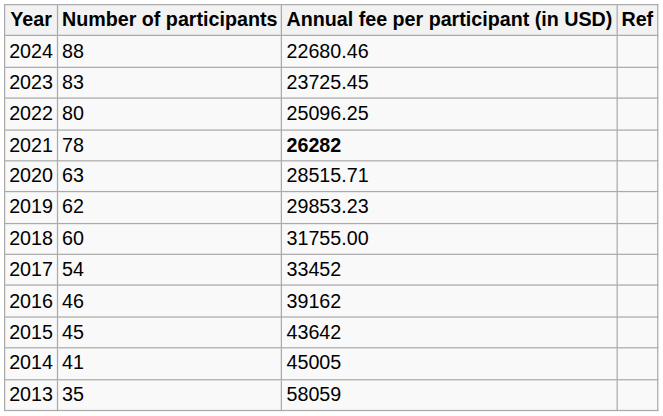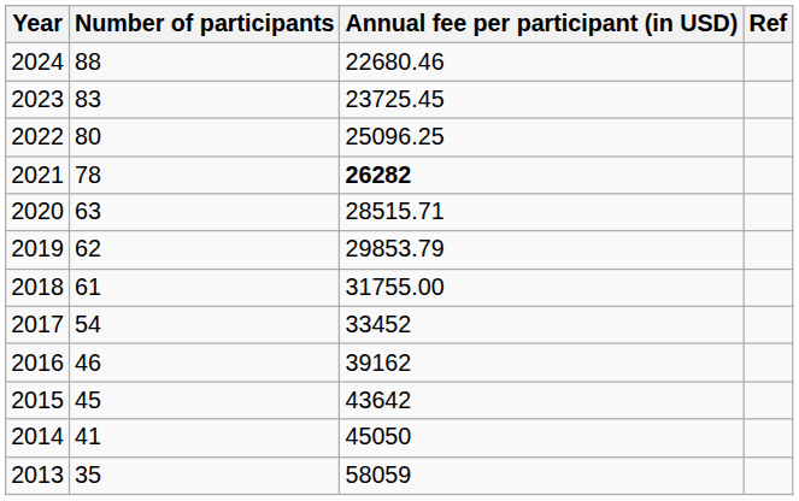 <table class="wikitable">
 <tr>
 <th>Year</th>
 <th>Number of participants</th>
 <th>Annual fee per participant (in USD)</th>
 <th>Ref</th>
 </tr>
 <tr>
 <td>2024</td>
 <td>88</td>
 <td>22680.46</td>
 <td></td>
 </tr>
 <tr>
 <td>2023</td>
 <td>83</td>
 <td>23725.45</td>
 <td></td>
 </tr>
 <tr>
 <td>2022</td>
 <td>80</td>
 <td>25096.25</td>
 <td></td>
 </tr>
 <tr>
 <td>2021</td>
 <td>78</td>
 <td><strong>26282</strong></td>
 <td></td>
 </tr>
 <tr>
 <td>2020</td>
 <td>63</td>
 <td>28515.71</td>
 <td></td>
 </tr>
 <tr>
 <td>2019</td>
 <td>62</td>
-<td>29853.23</td>
+<td>29853.79</td>
 <td></td>
 </tr>
 <tr>
 <td>2018</td>
-<td>60</td>
+<td>61</td>
 <td>31755.00</td>
 <td></td>
 </tr>
 <tr>
 <td>2017</td>
 <td>54</td>
 <td>33452</td>
 <td></td>
 </tr>
 <tr>
 <td>2016</td>
 <td>46</td>
 <td>39162</td>
 <td></td>
 </tr>
 <tr>
 <td>2015</td>
 <td>45</td>
 <td>43642</td>
 <td></td>
 </tr>
 <tr>
 <td>2014</td>
 <td>41</td>
-<td>45005</td>
+<td>45050</td>
 <td></td>
 </tr>
 <tr>
 <td>2013</td>
 <td>35</td>
 <td>58059</td>
 <td></td>
 </tr>
 </table>
